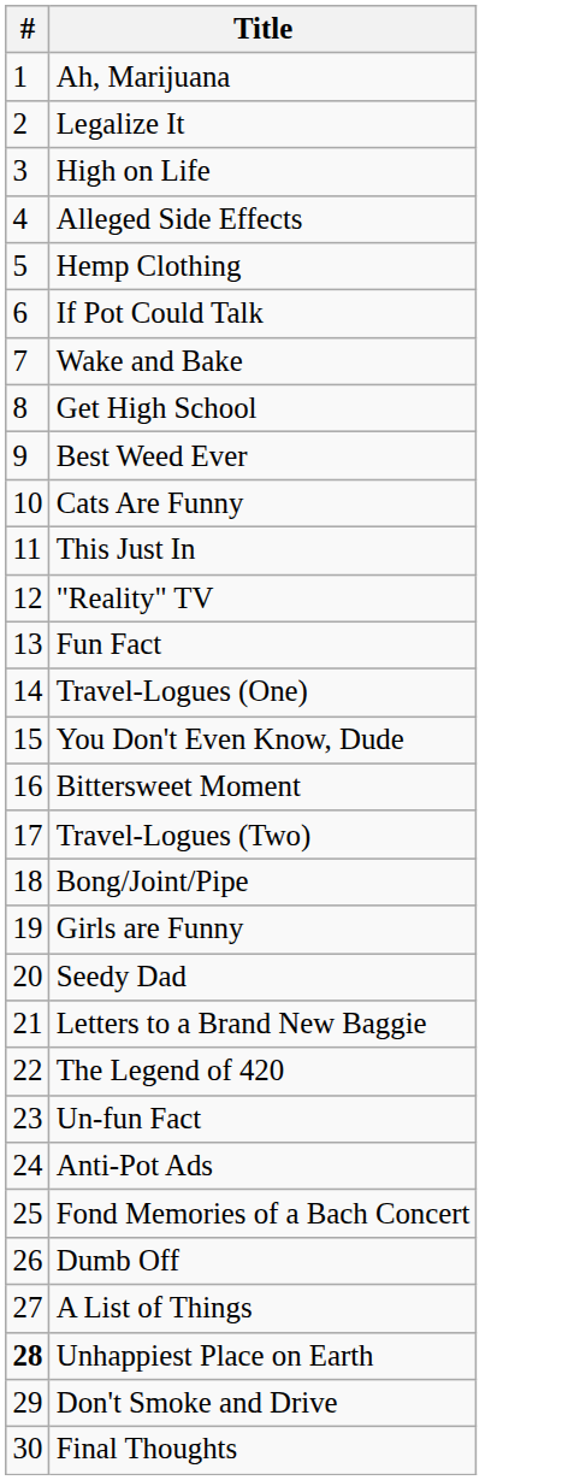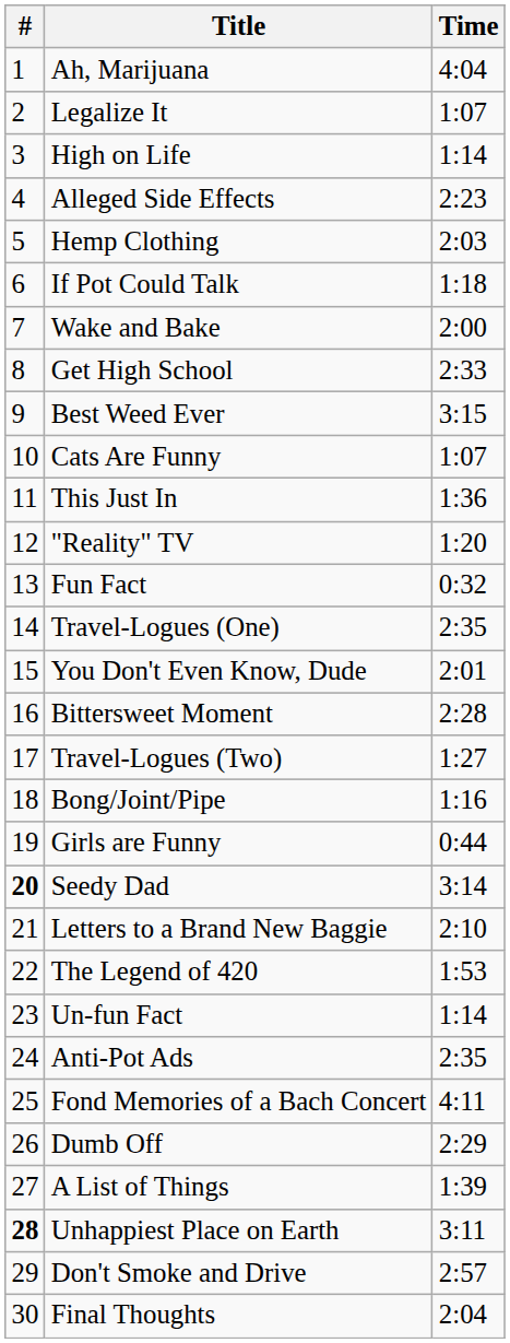 <table class="wikitable">
 <tr>
 <th align="center">#</th>
 <th align="center">Title</th>
+<th align="center">Time</th>
 </tr>
 <tr>
 <td>1</td>
 <td>Ah, Marijuana</td>
+<td>4:04</td>
 </tr>
 <tr>
 <td>2</td>
 <td>Legalize It</td>
+<td>1:07</td>
 </tr>
 <tr>
 <td>3</td>
 <td>High on Life</td>
+<td>1:14</td>
 </tr>
 <tr>
 <td>4</td>
 <td>Alleged Side Effects</td>
+<td>2:23</td>
 </tr>
 <tr>
 <td>5</td>
 <td>Hemp Clothing</td>
+<td>2:03</td>
 </tr>
 <tr>
 <td>6</td>
 <td>If Pot Could Talk</td>
+<td>1:18</td>
 </tr>
 <tr>
 <td>7</td>
 <td>Wake and Bake</td>
+<td>2:00</td>
 </tr>
 <tr>
 <td>8</td>
 <td>Get High School</td>
+<td>2:33</td>
 </tr>
 <tr>
 <td>9</td>
 <td>Best Weed Ever</td>
+<td>3:15</td>
 </tr>
 <tr>
 <td>10</td>
 <td>Cats Are Funny</td>
+<td>1:07</td>
 </tr>
 <tr>
 <td>11</td>
 <td>This Just In</td>
+<td>1:36</td>
 </tr>
 <tr>
 <td>12</td>
 <td>"Reality" TV</td>
+<td>1:20</td>
 </tr>
 <tr>
 <td>13</td>
 <td>Fun Fact</td>
+<td>0:32</td>
 </tr>
 <tr>
 <td>14</td>
 <td>Travel-Logues (One)</td>
+<td>2:35</td>
 </tr>
 <tr>
 <td>15</td>
 <td>You Don't Even Know, Dude</td>
+<td>2:01</td>
 </tr>
 <tr>
 <td>16</td>
 <td>Bittersweet Moment</td>
+<td>2:28</td>
 </tr>
 <tr>
 <td>17</td>
 <td>Travel-Logues (Two)</td>
+<td>1:27</td>
 </tr>
 <tr>
 <td>18</td>
 <td>Bong/Joint/Pipe</td>
+<td>1:16</td>
 </tr>
 <tr>
 <td>19</td>
 <td>Girls are Funny</td>
+<td>0:44</td>
 </tr>
 <tr>
-<td>20</td>
+<td><strong>20</strong></td>
 <td>Seedy Dad</td>
+<td>3:14</td>
 </tr>
 <tr>
 <td>21</td>
 <td>Letters to a Brand New Baggie</td>
+<td>2:10</td>
 </tr>
 <tr>
 <td>22</td>
 <td>The Legend of 420</td>
+<td>1:53</td>
 </tr>
 <tr>
 <td>23</td>
 <td>Un-fun Fact</td>
+<td>1:14</td>
 </tr>
 <tr>
 <td>24</td>
 <td>Anti-Pot Ads</td>
+<td>2:35</td>
 </tr>
 <tr>
 <td>25</td>
 <td>Fond Memories of a Bach Concert</td>
+<td>4:11</td>
 </tr>
 <tr>
 <td>26</td>
 <td>Dumb Off</td>
+<td>2:29</td>
 </tr>
 <tr>
 <td>27</td>
 <td>A List of Things</td>
+<td>1:39</td>
 </tr>
 <tr>
 <td><strong>28</strong></td>
 <td>Unhappiest Place on Earth</td>
+<td>3:11</td>
 </tr>
 <tr>
 <td>29</td>
 <td>Don't Smoke and Drive</td>
+<td>2:57</td>
 </tr>
 <tr>
 <td>30</td>
 <td>Final Thoughts</td>
+<td>2:04</td>
 </tr>
 </table>
